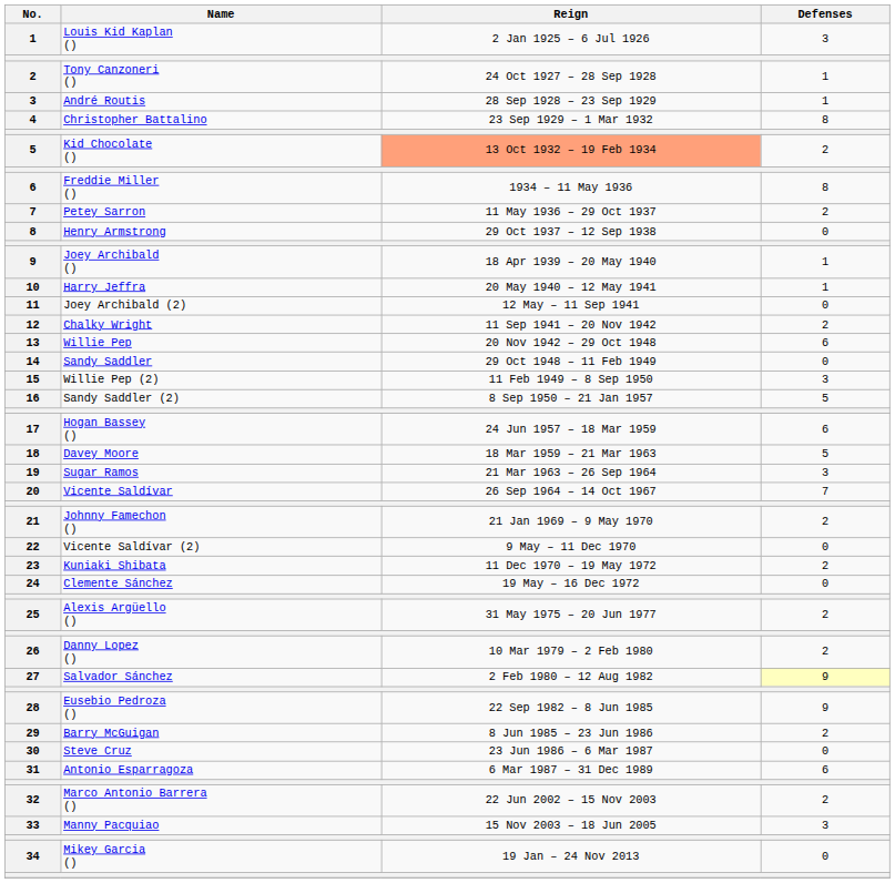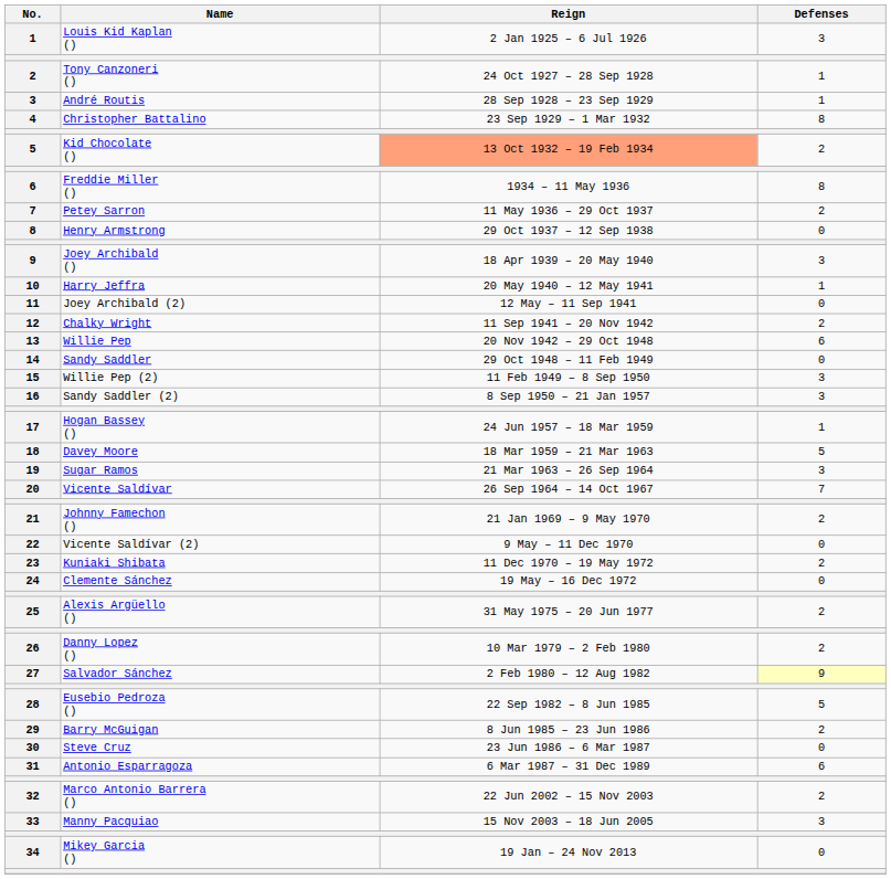 <table class="wikitable sortable" style="width:80%;">
 <tr>
 <th>No.</th>
 <th>Name</th>
 <th>Reign</th>
 <th>Defenses</th>
 </tr>
 <tr align=center>
 <th>1</th>
 <td align=left><a href='#'>Louis Kid Kaplan</a><br>()</td>
 <td>2 Jan 1925 – 6 Jul 1926</td>
 <td>3</td>
 </tr>
 <tr align=center>
 <th colspan=4></th>
 </tr>
 <tr align=center>
 <th>2</th>
 <td align=left><a href='#'>Tony Canzoneri</a><br>()</td>
 <td>24 Oct 1927 – 28 Sep 1928</td>
 <td>1</td>
 </tr>
 <tr align=center>
 <th>3</th>
 <td align=left><a href='#'>André Routis</a></td>
 <td>28 Sep 1928 – 23 Sep 1929</td>
 <td>1</td>
 </tr>
 <tr align=center>
 <th>4</th>
 <td align=left><a href='#'>Christopher Battalino</a></td>
 <td>23 Sep 1929 – 1 Mar 1932</td>
 <td>8</td>
 </tr>
 <tr align=center>
 <th colspan=4></th>
 </tr>
 <tr align=center>
 <th>5</th>
 <td align=left><a href='#'>Kid Chocolate</a><br>()</td>
 <td style="background: lightsalmon;">13 Oct 1932 – 19 Feb 1934</td>
 <td>2</td>
 </tr>
 <tr align=center>
 <th colspan=4></th>
 </tr>
 <tr align=center>
 <th>6</th>
 <td align=left><a href='#'>Freddie Miller</a><br>()</td>
 <td>1934 – 11 May 1936</td>
 <td>8</td>
 </tr>
 <tr align=center>
 <th>7</th>
 <td align=left><a href='#'>Petey Sarron</a></td>
 <td>11 May 1936 – 29 Oct 1937</td>
 <td>2</td>
 </tr>
 <tr align=center>
 <th>8</th>
 <td align=left><a href='#'>Henry Armstrong</a></td>
 <td>29 Oct 1937 – 12 Sep 1938</td>
 <td>0</td>
 </tr>
 <tr align=center>
 <th colspan=4></th>
 </tr>
 <tr align=center>
 <th>9</th>
 <td align=left><a href='#'>Joey Archibald</a><br>()</td>
 <td>18 Apr 1939 – 20 May 1940</td>
-<td>1</td>
+<td>3</td>
 </tr>
 <tr align=center>
 <th>10</th>
 <td align=left><a href='#'>Harry Jeffra</a></td>
 <td>20 May 1940 – 12 May 1941</td>
 <td>1</td>
 </tr>
 <tr align=center>
 <th>11</th>
 <td align=left>Joey Archibald (2)</td>
 <td>12 May – 11 Sep 1941</td>
 <td>0</td>
 </tr>
 <tr align=center>
 <th>12</th>
 <td align=left><a href='#'>Chalky Wright</a></td>
 <td>11 Sep 1941 – 20 Nov 1942</td>
 <td>2</td>
 </tr>
 <tr align=center>
 <th>13</th>
 <td align=left><a href='#'>Willie Pep</a></td>
 <td>20 Nov 1942 – 29 Oct 1948</td>
 <td>6</td>
 </tr>
 <tr align=center>
 <th>14</th>
 <td align=left><a href='#'>Sandy Saddler</a></td>
 <td>29 Oct 1948 – 11 Feb 1949</td>
 <td>0</td>
 </tr>
 <tr align=center>
 <th>15</th>
 <td align=left>Willie Pep (2)</td>
 <td>11 Feb 1949 – 8 Sep 1950</td>
 <td>3</td>
 </tr>
 <tr align=center>
 <th>16</th>
 <td align=left>Sandy Saddler (2)</td>
 <td>8 Sep 1950 – 21 Jan 1957</td>
-<td>5</td>
+<td>3</td>
 </tr>
 <tr align=center>
 <th colspan=4></th>
 </tr>
 <tr align=center>
 <th>17</th>
 <td align=left><a href='#'>Hogan Bassey</a><br>()</td>
 <td>24 Jun 1957 – 18 Mar 1959</td>
-<td>6</td>
+<td>1</td>
 </tr>
 <tr align=center>
 <th>18</th>
 <td align=left><a href='#'>Davey Moore</a></td>
 <td>18 Mar 1959 – 21 Mar 1963</td>
 <td>5</td>
 </tr>
 <tr align=center>
 <th>19</th>
 <td align=left><a href='#'>Sugar Ramos</a></td>
 <td>21 Mar 1963 – 26 Sep 1964</td>
 <td>3</td>
 </tr>
 <tr align=center>
 <th>20</th>
 <td align=left><a href='#'>Vicente Saldívar</a></td>
 <td>26 Sep 1964 – 14 Oct 1967</td>
 <td>7</td>
 </tr>
 <tr align=center>
 <th colspan=4></th>
 </tr>
 <tr align=center>
 <th>21</th>
 <td align=left><a href='#'>Johnny Famechon</a><br>()</td>
 <td>21 Jan 1969 – 9 May 1970</td>
 <td>2</td>
 </tr>
 <tr align=center>
 <th>22</th>
 <td align=left>Vicente Saldívar (2)</td>
 <td>9 May – 11 Dec 1970</td>
 <td>0</td>
 </tr>
 <tr align=center>
 <th>23</th>
 <td align=left><a href='#'>Kuniaki Shibata</a></td>
 <td>11 Dec 1970 – 19 May 1972</td>
 <td>2</td>
 </tr>
 <tr align=center>
 <th>24</th>
 <td align=left><a href='#'>Clemente Sánchez</a></td>
 <td>19 May – 16 Dec 1972</td>
 <td>0</td>
 </tr>
 <tr align=center>
 <th colspan=4></th>
 </tr>
 <tr align=center>
 <th>25</th>
 <td align=left><a href='#'>Alexis Argüello</a><br>()</td>
 <td>31 May 1975 – 20 Jun 1977</td>
 <td>2</td>
 </tr>
 <tr align=center>
 <th colspan=4></th>
 </tr>
 <tr align=center>
 <th>26</th>
 <td align=left><a href='#'>Danny Lopez</a><br>()</td>
 <td>10 Mar 1979 – 2 Feb 1980</td>
 <td>2</td>
 </tr>
 <tr align=center>
 <th>27</th>
 <td align=left><a href='#'>Salvador Sánchez</a></td>
 <td>2 Feb 1980 – 12 Aug 1982</td>
 <td style="background:#ffffbf;">9</td>
 </tr>
 <tr align=center>
 <th colspan=4></th>
 </tr>
 <tr align=center>
 <th>28</th>
 <td align=left><a href='#'>Eusebio Pedroza</a><br>()</td>
 <td>22 Sep 1982 – 8 Jun 1985</td>
-<td>9</td>
+<td>5</td>
 </tr>
 <tr align=center>
 <th>29</th>
 <td align=left><a href='#'>Barry McGuigan</a></td>
 <td>8 Jun 1985 – 23 Jun 1986</td>
 <td>2</td>
 </tr>
 <tr align=center>
 <th>30</th>
 <td align=left><a href='#'>Steve Cruz</a></td>
 <td>23 Jun 1986 – 6 Mar 1987</td>
 <td>0</td>
 </tr>
 <tr align=center>
 <th>31</th>
 <td align=left><a href='#'>Antonio Esparragoza</a></td>
 <td>6 Mar 1987 – 31 Dec 1989</td>
 <td>6</td>
 </tr>
 <tr align=center>
 <th colspan=4></th>
 </tr>
 <tr align=center>
 <th>32</th>
 <td align=left><a href='#'>Marco Antonio Barrera</a><br>()</td>
 <td>22 Jun 2002 – 15 Nov 2003</td>
 <td>2</td>
 </tr>
 <tr align=center>
 <th>33</th>
 <td align=left><a href='#'>Manny Pacquiao</a></td>
 <td>15 Nov 2003 – 18 Jun 2005</td>
 <td>3</td>
 </tr>
 <tr align=center>
 <th colspan=4></th>
 </tr>
 <tr align=center>
 <th>34</th>
 <td align=left><a href='#'>Mikey Garcia</a><br>()</td>
 <td>19 Jan – 24 Nov 2013</td>
 <td>0</td>
 </tr>
 <tr align=center>
 <th colspan=4></th>
 </tr>
 <tr align=center>
 </tr>
 </table>
